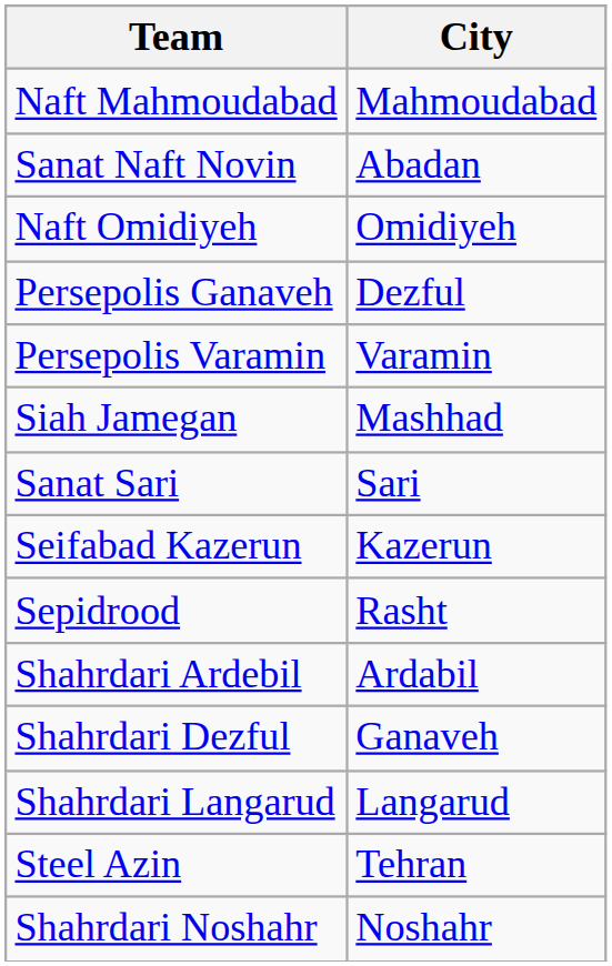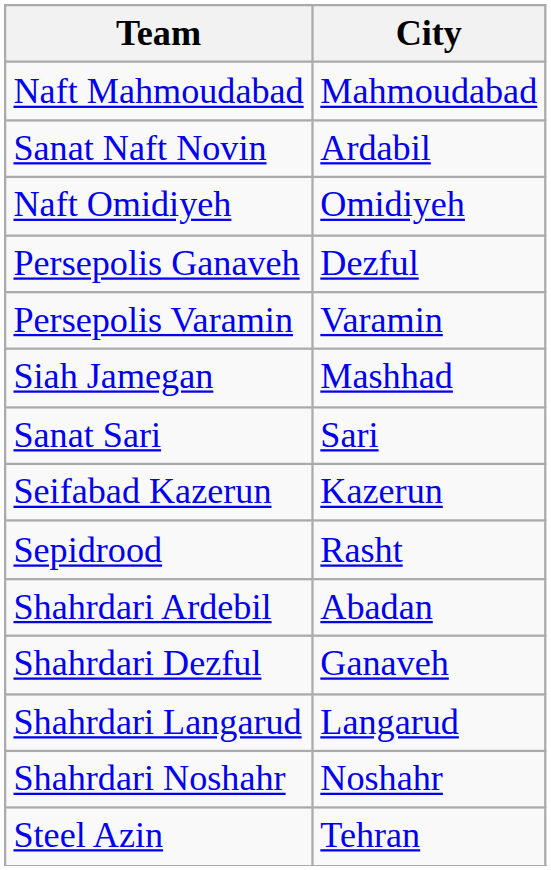 <table class="wikitable">
 <tr>
 <th>Team</th>
 <th>City</th>
 </tr>
 <tr>
 <td><a href='#'>Naft Mahmoudabad</a></td>
 <td><a href='#'>Mahmoudabad</a></td>
 </tr>
 <tr>
 <td><a href='#'>Sanat Naft Novin</a></td>
-<td><a href='#'>Abadan</a></td>
+<td><a href='#'>Ardabil</a></td>
 </tr>
 <tr>
 <td><a href='#'>Naft Omidiyeh</a></td>
 <td><a href='#'>Omidiyeh</a></td>
 </tr>
 <tr>
 <td><a href='#'>Persepolis Ganaveh</a></td>
 <td><a href='#'>Dezful</a></td>
 </tr>
 <tr>
 <td><a href='#'>Persepolis Varamin</a></td>
 <td><a href='#'>Varamin</a></td>
 </tr>
 <tr>
 <td><a href='#'>Siah Jamegan</a></td>
 <td><a href='#'>Mashhad</a></td>
 </tr>
 <tr>
 <td><a href='#'>Sanat Sari</a></td>
 <td><a href='#'>Sari</a></td>
 </tr>
 <tr>
 <td><a href='#'>Seifabad Kazerun</a></td>
 <td><a href='#'>Kazerun</a></td>
 </tr>
 <tr>
 <td><a href='#'>Sepidrood</a></td>
 <td><a href='#'>Rasht</a></td>
 </tr>
 <tr>
 <td><a href='#'>Shahrdari Ardebil</a></td>
-<td><a href='#'>Ardabil</a></td>
+<td><a href='#'>Abadan</a></td>
 </tr>
 <tr>
 <td><a href='#'>Shahrdari Dezful</a></td>
 <td><a href='#'>Ganaveh</a></td>
 </tr>
 <tr>
 <td><a href='#'>Shahrdari Langarud</a></td>
 <td><a href='#'>Langarud</a></td>
 </tr>
 <tr>
+<td><a href='#'>Shahrdari Noshahr</a></td>
+<td><a href='#'>Noshahr</a></td>
+</tr>
+<tr>
 <td><a href='#'>Steel Azin</a></td>
 <td><a href='#'>Tehran</a></td>
 </tr>
 <tr>
-<td><a href='#'>Shahrdari Noshahr</a></td>
-<td><a href='#'>Noshahr</a></td>
-</tr>
-<tr>
 </tr>
 </table>
